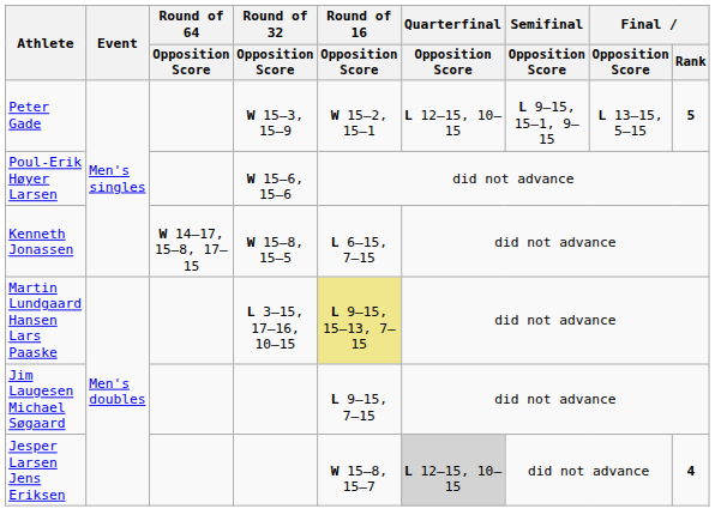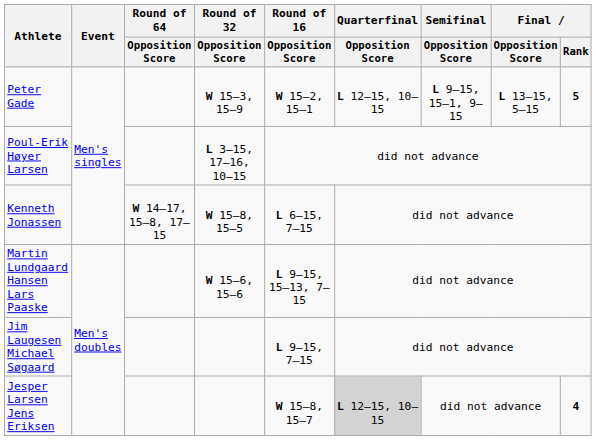 <table class=wikitable style="font-size:90%">
 <tr>
 <th rowspan="2">Athlete</th>
 <th rowspan="2">Event</th>
 <th>Round of 64</th>
 <th>Round of 32</th>
 <th>Round of 16</th>
 <th>Quarterfinal</th>
 <th>Semifinal</th>
 <th colspan=2>Final / </th>
 </tr>
 <tr style="font-size:95%">
 <th>Opposition<br>Score</th>
 <th>Opposition<br>Score</th>
 <th>Opposition<br>Score</th>
 <th>Opposition<br>Score</th>
 <th>Opposition<br>Score</th>
 <th>Opposition<br>Score</th>
 <th>Rank</th>
 </tr>
 <tr align=center>
 <td align=left><a href='#'>Peter Gade</a></td>
 <td align=left rowspan=3><a href='#'>Men's singles</a></td>
 <td></td>
 <td><br><strong>W</strong> 15–3, 15–9</td>
 <td><br><strong>W</strong> 15–2, 15–1</td>
 <td><br><strong>L</strong> 12–15, 10–15</td>
 <td><br><strong>L</strong> 9–15, 15–1, 9–15</td>
 <td><br><strong>L</strong> 13–15, 5–15</td>
 <td><strong>5</strong></td>
 </tr>
 <tr align=center>
 <td align=left><a href='#'>Poul-Erik Høyer Larsen</a></td>
 <td></td>
-<td><br><strong>W</strong> 15–6, 15–6</td>
+<td><br><strong>L</strong> 3–15, 17–16, 10–15</td>
 <td colspan=5>did not advance</td>
 </tr>
 <tr align=center>
 <td align=left><a href='#'>Kenneth Jonassen</a></td>
 <td><br><strong>W</strong> 14–17, 15–8, 17–15</td>
 <td><br><strong>W</strong> 15–8, 15–5</td>
 <td><br><strong>L</strong> 6–15, 7–15</td>
 <td colspan=5>did not advance</td>
 </tr>
 <tr align=center>
 <td align=left><a href='#'>Martin Lundgaard Hansen</a><br><a href='#'>Lars Paaske</a></td>
 <td align=left rowspan=3><a href='#'>Men's doubles</a></td>
 <td></td>
-<td><br><strong>L</strong> 3–15, 17–16, 10–15</td>
-<td style="background: khaki;"><br><strong>L</strong> 9–15, 15–13, 7–15</td>
+<td><br><strong>W</strong> 15–6, 15–6</td>
+<td><br><strong>L</strong> 9–15, 15–13, 7–15</td>
 <td colspan=4>did not advance</td>
 </tr>
 <tr align=center>
 <td align=left><a href='#'>Jim Laugesen</a><br><a href='#'>Michael Søgaard</a></td>
 <td></td>
 <td></td>
 <td><br><strong>L</strong> 9–15, 7–15</td>
 <td colspan=4>did not advance</td>
 </tr>
 <tr align=center>
 <td align=left><a href='#'>Jesper Larsen</a><br><a href='#'>Jens Eriksen</a></td>
 <td></td>
 <td></td>
 <td><br><strong>W</strong> 15–8, 15–7</td>
 <td style="background: lightgrey;"><br><strong>L</strong> 12–15, 10–15</td>
 <td colspan=2>did not advance</td>
 <td><strong>4</strong></td>
 </tr>
 </table>
